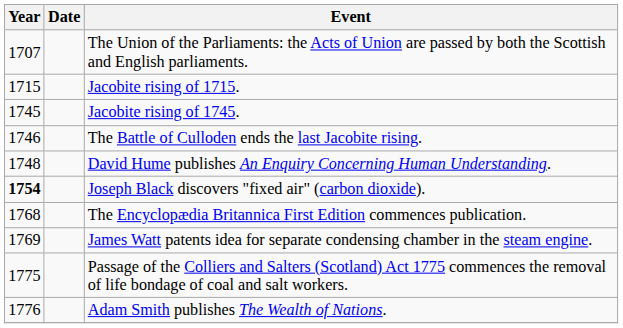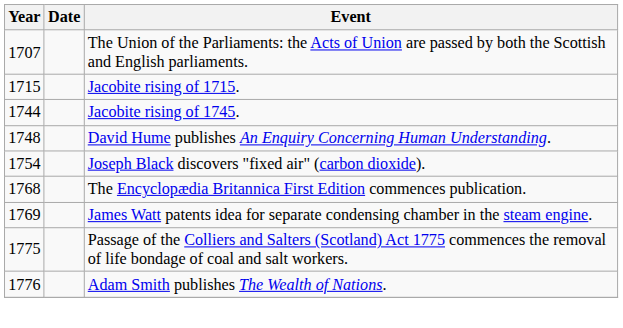 <table class="wikitable">
 <tr>
 <th style="width:6en">Year</th>
 <th style="width:15en">Date</th>
 <th>Event</th>
 </tr>
 <tr>
 <td>1707</td>
 <td></td>
 <td>The Union of the Parliaments: the <a href='#'>Acts of Union</a> are passed by both the Scottish and English parliaments.</td>
 </tr>
 <tr>
 <td>1715</td>
 <td></td>
 <td><a href='#'>Jacobite rising of 1715</a>.</td>
 </tr>
 <tr>
-<td>1745</td>
+<td>1744</td>
 <td></td>
 <td><a href='#'>Jacobite rising of 1745</a>.</td>
-</tr>
-<tr>
-<td>1746</td>
-<td></td>
-<td>The <a href='#'>Battle of Culloden</a> ends the <a href='#'>last Jacobite rising</a>.</td>
 </tr>
 <tr>
 <td>1748</td>
 <td></td>
 <td><a href='#'>David Hume</a> publishes <em><a href='#'>An Enquiry Concerning Human Understanding</a></em>.</td>
 </tr>
 <tr January 25, 1759 the birth of Robert burns>
-<td><strong>1754</strong></td>
+<td>1754</td>
 <td></td>
 <td><a href='#'>Joseph Black</a> discovers "fixed air" (<a href='#'>carbon dioxide</a>).</td>
 </tr>
 <tr>
 <td>1768</td>
 <td></td>
 <td>The <a href='#'>Encyclopædia Britannica First Edition</a> commences publication.</td>
 </tr>
 <tr>
 <td>1769</td>
 <td></td>
 <td><a href='#'>James Watt</a> patents idea for separate condensing chamber in the <a href='#'>steam engine</a>.</td>
 </tr>
 <tr>
 <td>1775</td>
 <td></td>
 <td>Passage of the <a href='#'>Colliers and Salters (Scotland) Act 1775</a> commences the removal of life bondage of coal and salt workers.</td>
 </tr>
 <tr>
 <td>1776</td>
 <td></td>
 <td><a href='#'>Adam Smith</a> publishes <em><a href='#'>The Wealth of Nations</a></em>.</td>
 </tr>
 <tr>
 </tr>
 </table>
